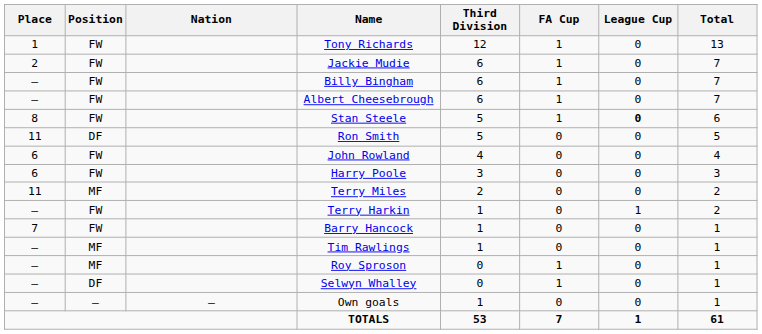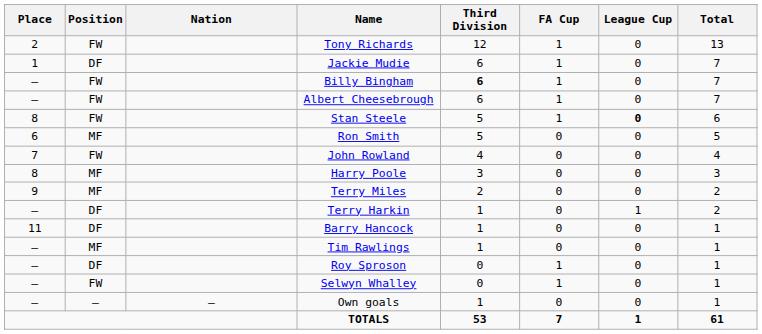 <table class="wikitable" style="font-size: 95%; text-align: center;">
 <tr>
 <th width=60>Place</th>
 <th width=60>Position</th>
 <th width=180>Nation</th>
 <th width=150>Name</th>
 <th width=80>Third Division</th>
 <th width=80>FA Cup</th>
 <th width=80>League Cup</th>
 <th width=80>Total</th>
 </tr>
 <tr>
-<td>1</td>
+<td>2</td>
 <td>FW</td>
 <td></td>
 <td><a href='#'>Tony Richards</a></td>
 <td>12</td>
 <td>1</td>
 <td>0</td>
 <td>13</td>
 </tr>
 <tr>
-<td>2</td>
-<td>FW</td>
+<td>1</td>
+<td>DF</td>
 <td></td>
 <td><a href='#'>Jackie Mudie</a></td>
 <td>6</td>
 <td>1</td>
 <td>0</td>
 <td>7</td>
 </tr>
 <tr>
 <td>–</td>
 <td>FW</td>
 <td></td>
 <td><a href='#'>Billy Bingham</a></td>
-<td>6</td>
+<td><strong>6</strong></td>
 <td>1</td>
 <td>0</td>
 <td>7</td>
 </tr>
 <tr>
 <td>–</td>
 <td>FW</td>
 <td></td>
 <td><a href='#'>Albert Cheesebrough</a></td>
 <td>6</td>
 <td>1</td>
 <td>0</td>
 <td>7</td>
 </tr>
 <tr>
 <td>8</td>
 <td>FW</td>
 <td></td>
 <td><a href='#'>Stan Steele</a></td>
 <td>5</td>
 <td>1</td>
 <td><strong>0</strong></td>
 <td>6</td>
 </tr>
 <tr>
-<td>11</td>
-<td>DF</td>
+<td>6</td>
+<td>MF</td>
 <td></td>
 <td><a href='#'>Ron Smith</a></td>
 <td>5</td>
 <td>0</td>
 <td>0</td>
 <td>5</td>
 </tr>
 <tr>
-<td>6</td>
+<td>7</td>
 <td>FW</td>
 <td></td>
 <td><a href='#'>John Rowland</a></td>
 <td>4</td>
 <td>0</td>
 <td>0</td>
 <td>4</td>
 </tr>
 <tr>
-<td>6</td>
-<td>FW</td>
+<td>8</td>
+<td>MF</td>
 <td></td>
 <td><a href='#'>Harry Poole</a></td>
 <td>3</td>
 <td>0</td>
 <td>0</td>
 <td>3</td>
 </tr>
 <tr>
-<td>11</td>
+<td>9</td>
 <td>MF</td>
 <td></td>
 <td><a href='#'>Terry Miles</a></td>
 <td>2</td>
 <td>0</td>
 <td>0</td>
 <td>2</td>
 </tr>
 <tr>
 <td>–</td>
-<td>FW</td>
+<td>DF</td>
 <td></td>
 <td><a href='#'>Terry Harkin</a></td>
 <td>1</td>
 <td>0</td>
 <td>1</td>
 <td>2</td>
 </tr>
 <tr>
-<td>7</td>
-<td>FW</td>
+<td>11</td>
+<td>DF</td>
 <td></td>
 <td><a href='#'>Barry Hancock</a></td>
 <td>1</td>
 <td>0</td>
 <td>0</td>
 <td>1</td>
 </tr>
 <tr>
 <td>–</td>
 <td>MF</td>
 <td></td>
 <td><a href='#'>Tim Rawlings</a></td>
 <td>1</td>
 <td>0</td>
 <td>0</td>
 <td>1</td>
 </tr>
 <tr>
 <td>–</td>
-<td>MF</td>
+<td>DF</td>
 <td></td>
 <td><a href='#'>Roy Sproson</a></td>
 <td>0</td>
 <td>1</td>
 <td>0</td>
 <td>1</td>
 </tr>
 <tr>
 <td>–</td>
-<td>DF</td>
+<td>FW</td>
 <td></td>
 <td><a href='#'>Selwyn Whalley</a></td>
 <td>0</td>
 <td>1</td>
 <td>0</td>
 <td>1</td>
 </tr>
 <tr>
 <td>–</td>
 <td>–</td>
 <td>–</td>
 <td>Own goals</td>
 <td>1</td>
 <td>0</td>
 <td>0</td>
 <td>1</td>
 </tr>
 <tr>
 <td colspan="3"></td>
 <td><strong>TOTALS</strong></td>
 <td><strong>53</strong></td>
 <td><strong>7</strong></td>
 <td><strong>1</strong></td>
 <td><strong>61</strong></td>
 </tr>
 </table>
